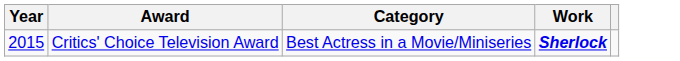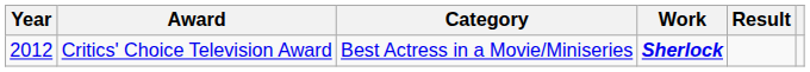 <table class="wikitable">
 <tr>
 <th scope="col">Year</th>
 <th scope="col">Award</th>
 <th scope="col">Category</th>
 <th scope="col">Work</th>
+<th scope="col">Result</th>
 <th scope="col" class="unsortable"></th>
 </tr>
 <tr>
-<td><a href='#'>2015</a></td>
+<td><a href='#'>2012</a></td>
 <td><a href='#'>Critics' Choice Television Award</a></td>
 <td><a href='#'>Best Actress in a Movie/Miniseries</a></td>
 <td><strong><em><a href='#'>Sherlock</a></em></strong></td>
 <td></td>
+<td></td>
 </tr>
 </table>
